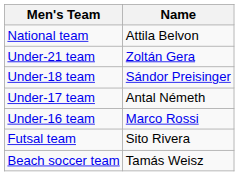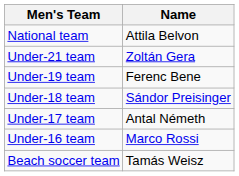 <table class="wikitable">
 <tr>
 <th>Men's Team</th>
 <th>Name</th>
 </tr>
 <tr>
 <td><a href='#'>National team</a></td>
 <td> Attila Belvon</td>
 </tr>
 <tr>
 <td><a href='#'>Under-21 team</a></td>
 <td> <a href='#'>Zoltán Gera</a></td>
 </tr>
 <tr>
+<td><a href='#'>Under-19 team</a></td>
+<td> Ferenc Bene</td>
+</tr>
+<tr>
 <td><a href='#'>Under-18 team</a></td>
 <td> <a href='#'>Sándor Preisinger</a></td>
 </tr>
 <tr>
 <td><a href='#'>Under-17 team</a></td>
 <td> Antal Németh</td>
 </tr>
 <tr>
 <td><a href='#'>Under-16 team</a></td>
 <td> <a href='#'>Marco Rossi</a></td>
 </tr>
 <tr>
-<td><a href='#'>Futsal team</a></td>
-<td> Sito Rivera</td>
-</tr>
-<tr>
 <td><a href='#'>Beach soccer team</a></td>
 <td> Tamás Weisz</td>
 </tr>
 </table>
